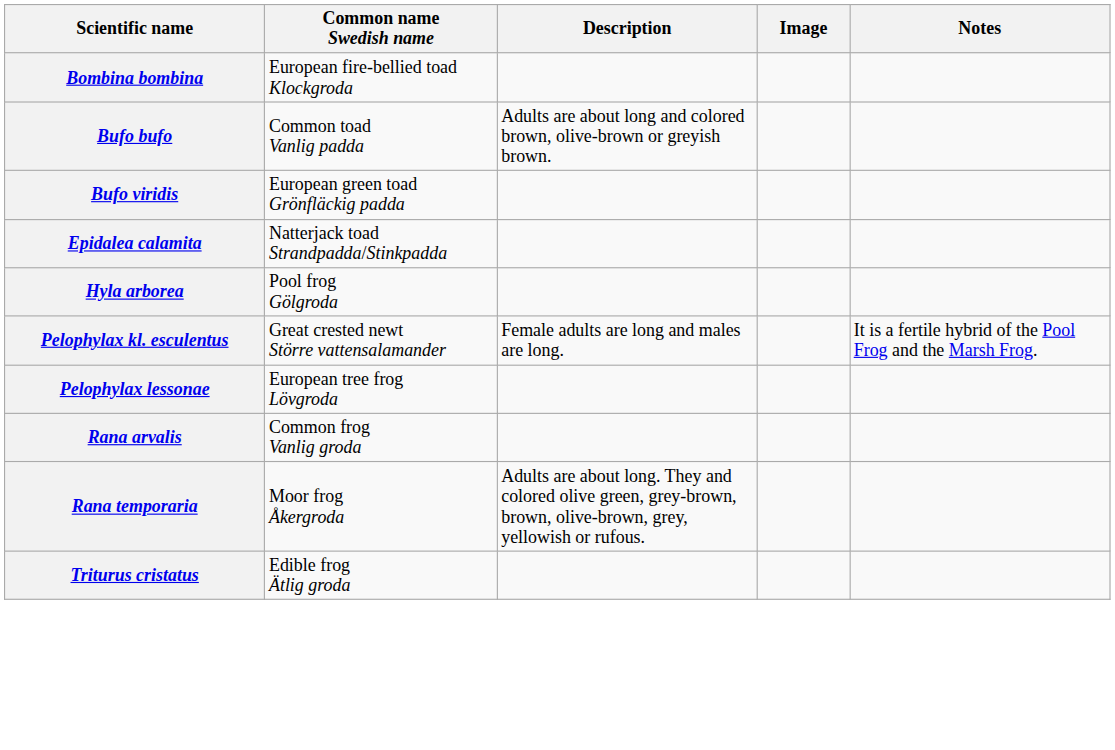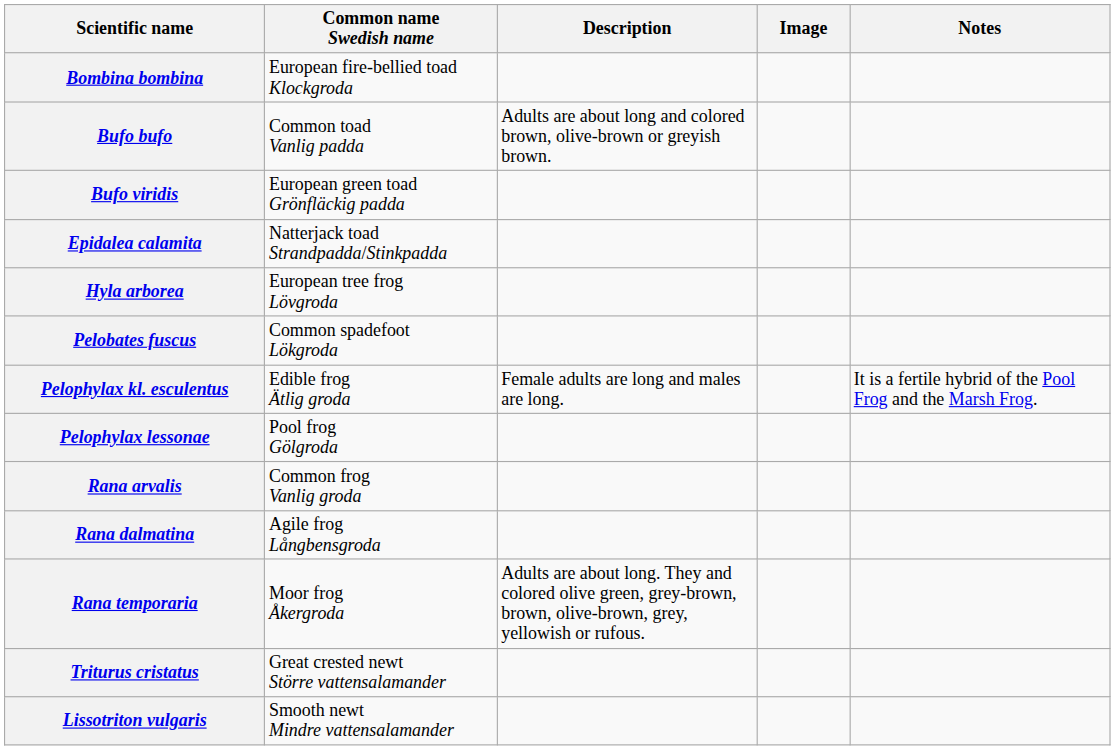 <table class="wikitable sortable plainrowheaders">
 <tr>
 <th scope="col" width="225">Scientific name</th>
 <th scope="col" width="200">Common name<br><em>Swedish name</em></th>
 <th scope="col" class="unsortable" width="225">Description</th>
 <th scope="col" class="unsortable" width="75">Image</th>
 <th scope="col" class="unsortable" width="225">Notes</th>
 </tr>
 <tr>
 <th scope="col"><em><a href='#'>Bombina bombina</a></em></th>
 <td>European fire-bellied toad<br><em>Klockgroda</em></td>
 <td></td>
 <td></td>
 <td></td>
 </tr>
 <tr>
 <th scope="col"><em><a href='#'>Bufo bufo</a></em></th>
 <td>Common toad<br><em>Vanlig padda</em></td>
 <td>Adults are about  long and colored brown, olive-brown or greyish brown.</td>
 <td></td>
 <td></td>
 </tr>
 <tr>
 <th scope="col"><em><a href='#'>Bufo viridis</a></em></th>
 <td>European green toad<br><em>Grönfläckig padda</em></td>
 <td></td>
 <td></td>
 <td></td>
 </tr>
 <tr>
 <th scope="col"><em><a href='#'>Epidalea calamita</a></em></th>
 <td>Natterjack toad<br><em>Strandpadda</em>/<em>Stinkpadda</em></td>
 <td></td>
 <td></td>
 <td></td>
 </tr>
 <tr>
 <th scope="col"><em><a href='#'>Hyla arborea</a></em></th>
-<td>Pool frog<br><em>Gölgroda</em></td>
+<td>European tree frog<br><em>Lövgroda</em></td>
+<td></td>
+<td></td>
+<td></td>
+</tr>
+<tr>
+<th scope="col"><em><a href='#'>Pelobates fuscus</a></em></th>
+<td>Common spadefoot<br><em>Lökgroda</em></td>
 <td></td>
 <td></td>
 <td></td>
 </tr>
 <tr>
 <th scope="col"><em><a href='#'>Pelophylax kl. esculentus</a></em></th>
-<td>Great crested newt<br><em>Större vattensalamander</em></td>
+<td>Edible frog<br><em>Ätlig groda</em></td>
 <td>Female adults are  long and males are  long.</td>
 <td></td>
 <td>It is a fertile hybrid of the <a href='#'>Pool Frog</a> and the <a href='#'>Marsh Frog</a>.</td>
 </tr>
 <tr>
 <th scope="col"><em><a href='#'>Pelophylax lessonae</a></em></th>
-<td>European tree frog<br><em>Lövgroda</em></td>
+<td>Pool frog<br><em>Gölgroda</em></td>
 <td></td>
 <td></td>
 <td></td>
 </tr>
 <tr>
 <th scope="col"><em><a href='#'>Rana arvalis</a></em></th>
 <td>Common frog<br><em>Vanlig groda</em></td>
+<td></td>
+<td></td>
+<td></td>
+</tr>
+<tr>
+<th scope="col"><em><a href='#'>Rana dalmatina</a></em></th>
+<td>Agile frog<br><em>Långbensgroda</em></td>
 <td></td>
 <td></td>
 <td></td>
 </tr>
 <tr>
 <th scope="col"><em><a href='#'>Rana temporaria</a></em></th>
 <td>Moor frog<br><em>Åkergroda</em></td>
 <td>Adults are about  long. They and colored olive green, grey-brown, brown, olive-brown, grey, yellowish or rufous.</td>
 <td></td>
 <td></td>
 </tr>
 <tr>
 <th scope="col"><em><a href='#'>Triturus cristatus</a></em></th>
-<td>Edible frog<br><em>Ätlig groda</em></td>
+<td>Great crested newt<br><em>Större vattensalamander</em></td>
+<td></td>
+<td></td>
+<td></td>
+</tr>
+<tr>
+<th scope="col"><em><a href='#'>Lissotriton vulgaris</a></em></th>
+<td>Smooth newt<br><em>Mindre vattensalamander</em></td>
 <td></td>
 <td></td>
 <td></td>
 </tr>
 </table>
